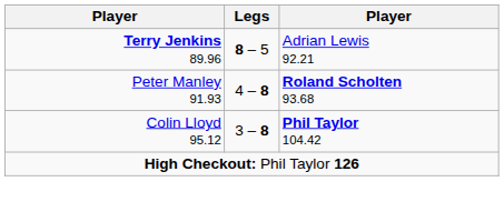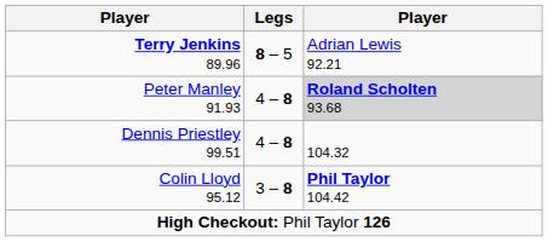 <table class=wikitable style="text-align|center">
 <tr>
 <th width=225>Player</th>
 <th width=50>Legs</th>
 <th width=225>Player</th>
 </tr>
 <tr align=left>
 <td align=right><strong><a href='#'>Terry Jenkins</a></strong>  <br> <small><span>89.96</span></small></td>
 <td align=center><strong>8</strong> – 5</td>
 <td> <a href='#'>Adrian Lewis</a> <br> <small><span>92.21</span></small></td>
 </tr>
 <tr align=left>
 <td align=right><a href='#'>Peter Manley</a>  <br> <small><span>91.93</span></small></td>
 <td align=center>4 – <strong>8</strong></td>
-<td> <strong><a href='#'>Roland Scholten</a></strong> <br> <small><span>93.68</span></small></td>
+<td style="background: lightgrey;"> <strong><a href='#'>Roland Scholten</a></strong> <br> <small><span>93.68</span></small></td>
+</tr>
+<tr align=left>
+<td align=right><a href='#'>Dennis Priestley</a>  <br> <small><span>99.51</span></small></td>
+<td align=center>4 – <strong>8</strong></td>
+<td> <br> <small><span>104.32</span></small></td>
 </tr>
 <tr align=left>
 <td align=right><a href='#'>Colin Lloyd</a>  <br> <small><span>95.12</span></small></td>
 <td align=center>3 – <strong>8</strong></td>
 <td> <strong><a href='#'>Phil Taylor</a></strong> <br> <small><span>104.42</span></small></td>
 </tr>
 <tr align=center>
 <td colspan="3"><strong>High Checkout:</strong> Phil Taylor <strong>126</strong></td>
 </tr>
 </table>
